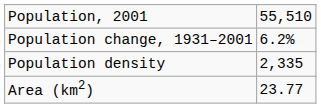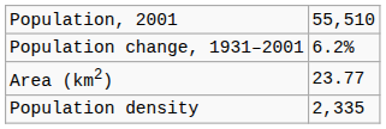 <table class="wikitable">
 <tr>
 <td>Population, 2001</td>
 <td>55,510</td>
 </tr>
 <tr>
 <td>Population change, 1931–2001</td>
 <td>6.2%</td>
 </tr>
 <tr>
+<td>Area (km<sup>2</sup>)</td>
+<td>23.77</td>
+</tr>
+<tr>
 <td>Population density</td>
 <td>2,335</td>
 </tr>
-<tr>
-<td>Area (km<sup>2</sup>)</td>
-<td>23.77</td>
-</tr>
 </table>
